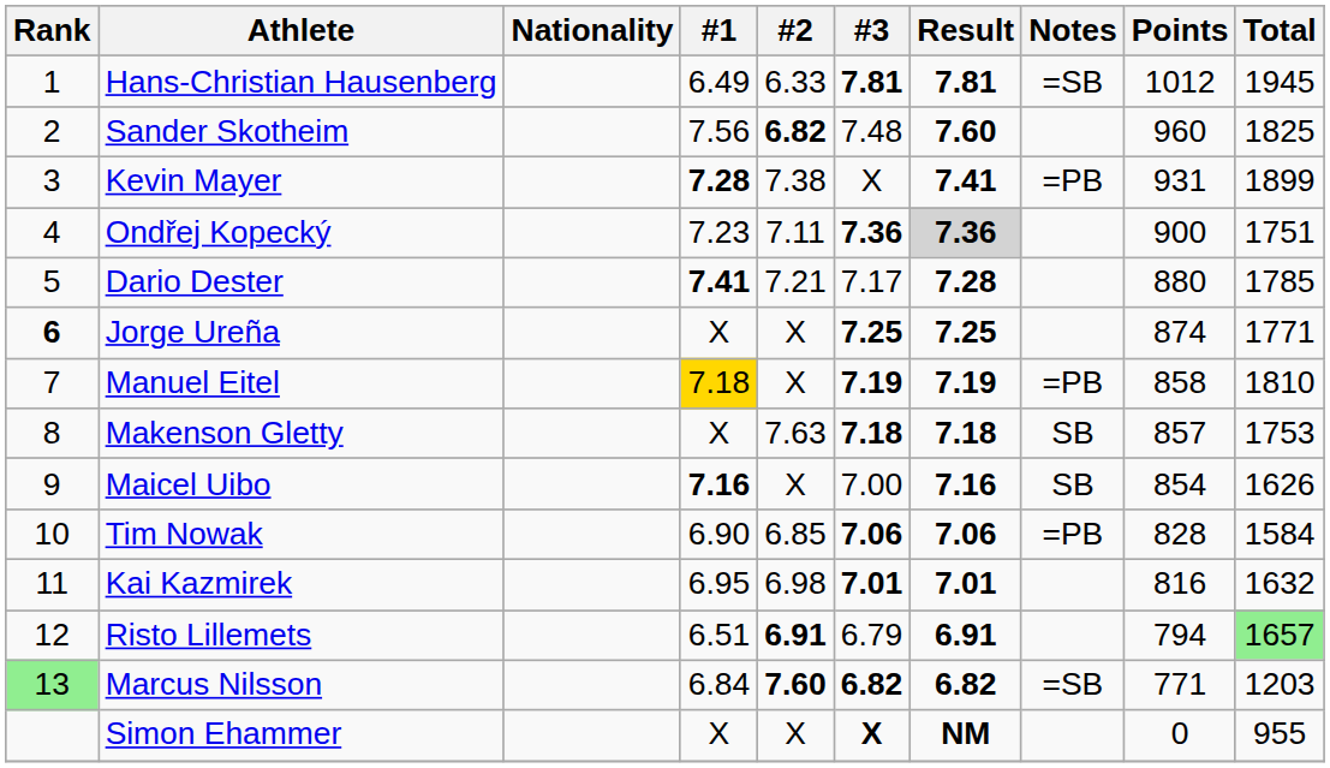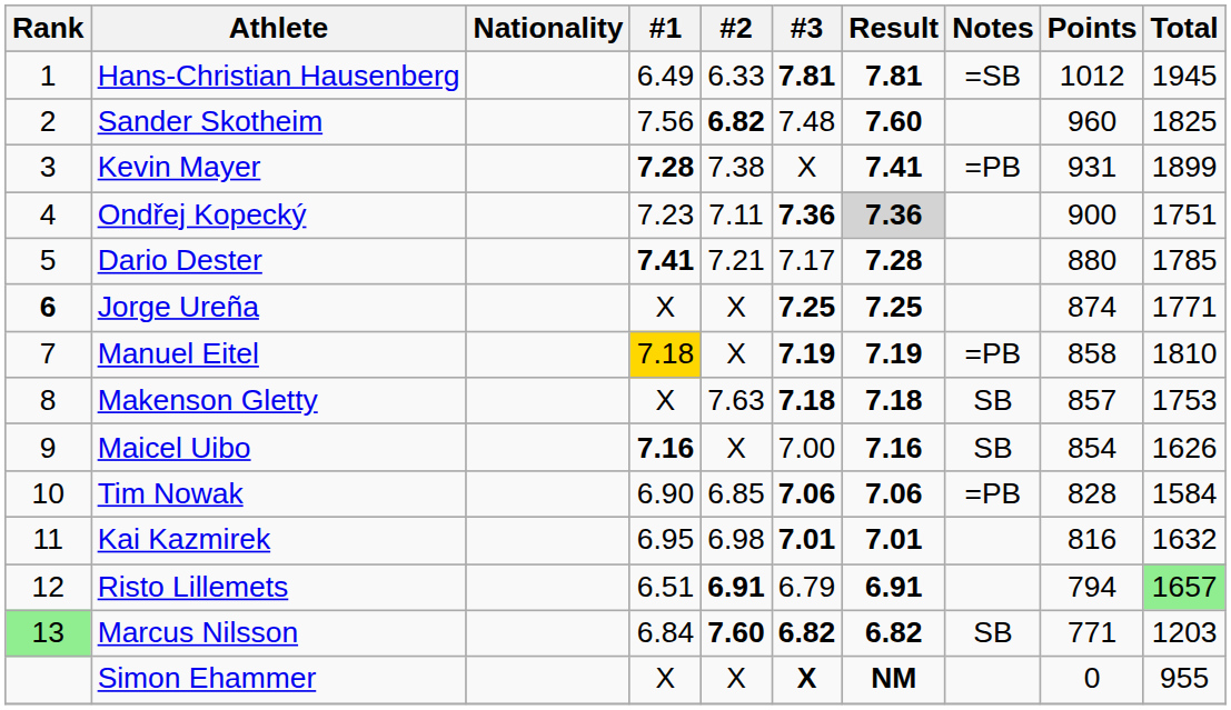 <table class="wikitable sortable" style="text-align:center">
 <tr>
 <th>Rank</th>
 <th>Athlete</th>
 <th>Nationality</th>
 <th>#1</th>
 <th>#2</th>
 <th>#3</th>
 <th>Result</th>
 <th>Notes</th>
 <th>Points</th>
 <th>Total</th>
 </tr>
 <tr>
 <td>1</td>
 <td align=left><a href='#'>Hans-Christian Hausenberg</a></td>
 <td align=left></td>
 <td>6.49</td>
 <td>6.33</td>
 <td><strong>7.81</strong></td>
 <td><strong>7.81</strong></td>
 <td>=SB</td>
 <td>1012</td>
 <td>1945</td>
 </tr>
 <tr>
 <td>2</td>
 <td align=left><a href='#'>Sander Skotheim</a></td>
 <td align=left></td>
 <td>7.56</td>
 <td><strong>6.82</strong></td>
 <td>7.48</td>
 <td><strong>7.60</strong></td>
 <td></td>
 <td>960</td>
 <td>1825</td>
 </tr>
 <tr>
 <td>3</td>
 <td align=left><a href='#'>Kevin Mayer</a></td>
 <td align=left></td>
 <td><strong>7.28</strong></td>
 <td>7.38</td>
 <td>X</td>
 <td><strong>7.41</strong></td>
 <td>=PB</td>
 <td>931</td>
 <td>1899</td>
 </tr>
 <tr>
 <td>4</td>
 <td align=left><a href='#'>Ondřej Kopecký</a></td>
 <td align=left></td>
 <td>7.23</td>
 <td>7.11</td>
 <td><strong>7.36</strong></td>
 <td style="background: lightgrey;"><strong>7.36</strong></td>
 <td></td>
 <td>900</td>
 <td>1751</td>
 </tr>
 <tr>
 <td>5</td>
 <td align=left><a href='#'>Dario Dester</a></td>
 <td align=left></td>
 <td><strong>7.41</strong></td>
 <td>7.21</td>
 <td>7.17</td>
 <td><strong>7.28</strong></td>
 <td></td>
 <td>880</td>
 <td>1785</td>
 </tr>
 <tr>
 <td><strong>6</strong></td>
 <td align=left><a href='#'>Jorge Ureña</a></td>
 <td align=left></td>
 <td>X</td>
 <td>X</td>
 <td><strong>7.25</strong></td>
 <td><strong>7.25</strong></td>
 <td></td>
 <td>874</td>
 <td>1771</td>
 </tr>
 <tr>
 <td>7</td>
 <td align=left><a href='#'>Manuel Eitel</a></td>
 <td align=left></td>
 <td style="background: gold;">7.18</td>
 <td>X</td>
 <td><strong>7.19</strong></td>
 <td><strong>7.19</strong></td>
 <td>=PB</td>
 <td>858</td>
 <td>1810</td>
 </tr>
 <tr>
 <td>8</td>
 <td align=left><a href='#'>Makenson Gletty</a></td>
 <td align=left></td>
 <td>X</td>
 <td>7.63</td>
 <td><strong>7.18</strong></td>
 <td><strong>7.18</strong></td>
 <td>SB</td>
 <td>857</td>
 <td>1753</td>
 </tr>
 <tr>
 <td>9</td>
 <td align=left><a href='#'>Maicel Uibo</a></td>
 <td align=left></td>
 <td><strong>7.16</strong></td>
 <td>X</td>
 <td>7.00</td>
 <td><strong>7.16</strong></td>
 <td>SB</td>
 <td>854</td>
 <td>1626</td>
 </tr>
 <tr>
 <td>10</td>
 <td align=left><a href='#'>Tim Nowak</a></td>
 <td align=left></td>
 <td>6.90</td>
 <td>6.85</td>
 <td><strong>7.06</strong></td>
 <td><strong>7.06</strong></td>
 <td>=PB</td>
 <td>828</td>
 <td>1584</td>
 </tr>
 <tr>
 <td>11</td>
 <td align=left><a href='#'>Kai Kazmirek</a></td>
 <td align=left></td>
 <td>6.95</td>
 <td>6.98</td>
 <td><strong>7.01</strong></td>
 <td><strong>7.01</strong></td>
 <td></td>
 <td>816</td>
 <td>1632</td>
 </tr>
 <tr>
 <td>12</td>
 <td align=left><a href='#'>Risto Lillemets</a></td>
 <td align=left></td>
 <td>6.51</td>
 <td><strong>6.91</strong></td>
 <td>6.79</td>
 <td><strong>6.91</strong></td>
 <td></td>
 <td>794</td>
 <td style="background: lightgreen;">1657</td>
 </tr>
 <tr>
 <td style="background: lightgreen;">13</td>
 <td align=left><a href='#'>Marcus Nilsson</a></td>
 <td align=left></td>
 <td>6.84</td>
 <td><strong>7.60</strong></td>
 <td><strong>6.82</strong></td>
 <td><strong>6.82</strong></td>
-<td>=SB</td>
+<td>SB</td>
 <td>771</td>
 <td>1203</td>
 </tr>
 <tr>
 <td></td>
 <td align=left><a href='#'>Simon Ehammer</a></td>
 <td align=left></td>
 <td>X</td>
 <td>X</td>
 <td><strong>X</strong></td>
 <td><strong>NM</strong></td>
 <td></td>
 <td>0</td>
 <td>955</td>
 </tr>
 <tr>
 </tr>
 </table>
